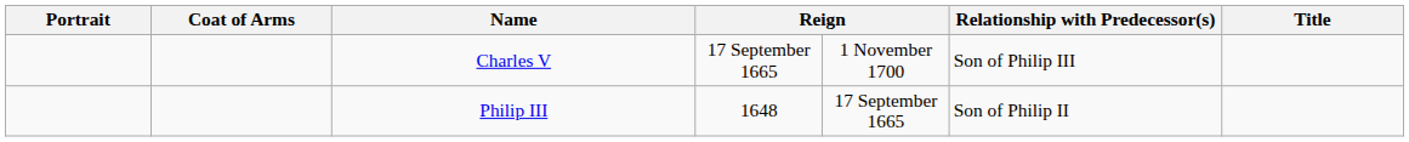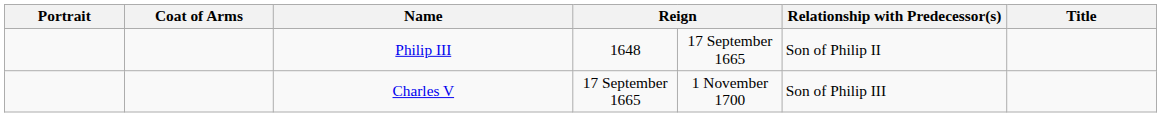 <table width=95% class="wikitable">
 <tr>
 <th width=8%>Portrait</th>
 <th width=10%>Coat of Arms</th>
 <th width=20%>Name</th>
 <th colspan=2 width=14%>Reign</th>
 <th width=15%>Relationship with Predecessor(s)</th>
 <th width=10%>Title</th>
 </tr>
 <tr>
 <td align="center"></td>
 <td align="center"></td>
+<td align="center"><a href='#'>Philip III</a> <br></td>
+<td align="center">1648</td>
+<td align="center">17 September 1665</td>
+<td>Son of Philip II</td>
+<td align="center"></td>
+</tr>
+<tr>
+<td align="center"></td>
+<td align="center"></td>
 <td align="center"><a href='#'>Charles V</a> <br></td>
 <td align="center">17 September 1665</td>
 <td align="center">1 November 1700</td>
 <td>Son of Philip III</td>
 <td align="center"></td>
 </tr>
-<tr>
-<td align="center"></td>
-<td align="center"></td>
-<td align="center"><a href='#'>Philip III</a> <br></td>
-<td align="center">1648</td>
-<td align="center">17 September 1665</td>
-<td>Son of Philip II</td>
-<td align="center"></td>
-</tr>
 </table>
